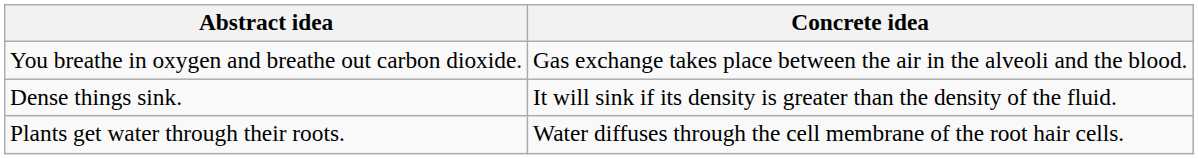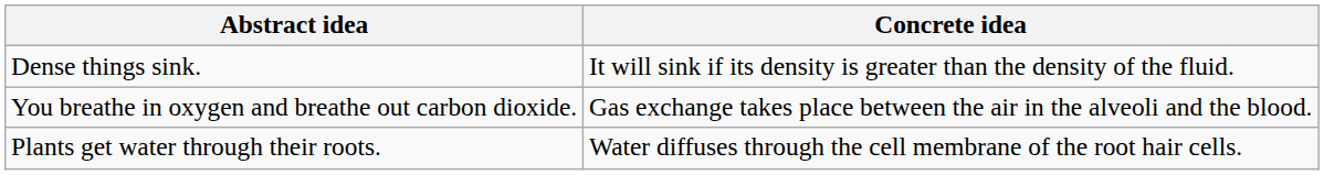 <table class="wikitable">
 <tr>
 <th>Abstract idea</th>
 <th>Concrete idea</th>
 </tr>
 <tr>
+<td>Dense things sink.</td>
+<td>It will sink if its density is greater than the density of the fluid.</td>
+</tr>
+<tr>
 <td>You breathe in oxygen and breathe out carbon dioxide.</td>
 <td>Gas exchange takes place between the air in the alveoli and the blood.</td>
-</tr>
-<tr>
-<td>Dense things sink.</td>
-<td>It will sink if its density is greater than the density of the fluid.</td>
 </tr>
 <tr>
 <td>Plants get water through their roots.</td>
 <td>Water diffuses through the cell membrane of the root hair cells.</td>
 </tr>
 </table>
